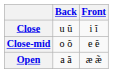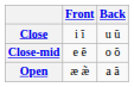 <table class="wikitable">
 <tr>
 <th></th>
+<th><a href='#'>Front</a></th>
 <th><a href='#'>Back</a></th>
-<th><a href='#'>Front</a></th>
 </tr>
 <tr align="center">
 <th><a href='#'>Close</a></th>
+<td>i ĩ</td>
 <td>u ũ</td>
-<td>i ĩ</td>
 </tr>
 <tr align="center">
 <th><a href='#'>Close-mid</a></th>
+<td>e ẽ</td>
 <td>o õ</td>
-<td>e ẽ</td>
 </tr>
 <tr align="center">
 <th><a href='#'>Open</a></th>
+<td>æ æ̃</td>
 <td>a ã</td>
-<td>æ æ̃</td>
 </tr>
 </table>
